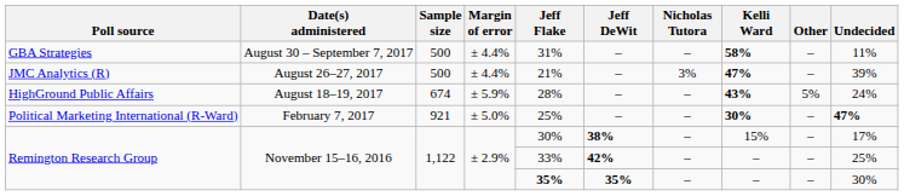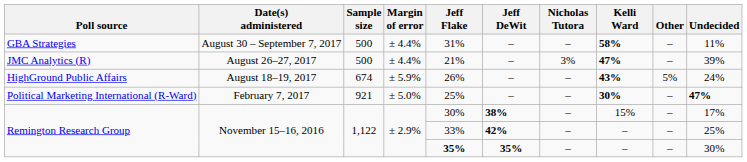 <table class="wikitable">
 <tr valign=bottom>
 <th>Poll source</th>
 <th>Date(s)<br>administered</th>
 <th>Sample<br>size</th>
 <th>Margin<br>of error</th>
 <th style="width:75px;">Jeff<br>Flake</th>
 <th style="width:75px;">Jeff<br>DeWit</th>
 <th style="width:75px;">Nicholas<br>Tutora</th>
 <th style="width:75px;">Kelli<br>Ward</th>
 <th>Other</th>
 <th>Undecided</th>
 </tr>
 <tr>
 <td><a href='#'>GBA Strategies</a></td>
 <td align=center>August 30 – September 7, 2017</td>
 <td align=center>500</td>
 <td align=center>± 4.4%</td>
 <td align=center>31%</td>
 <td align=center>–</td>
 <td align=center>–</td>
 <td><strong>58%</strong></td>
 <td align=center>–</td>
 <td align=center>11%</td>
 </tr>
 <tr>
 <td><a href='#'>JMC Analytics (R)</a></td>
 <td align=center>August 26–27, 2017</td>
 <td align=center>500</td>
 <td align=center>± 4.4%</td>
 <td align=center>21%</td>
 <td align=center>–</td>
 <td align=center>3%</td>
 <td><strong>47%</strong></td>
 <td align=center>–</td>
 <td align=center>39%</td>
 </tr>
 <tr>
 <td><a href='#'>HighGround Public Affairs</a></td>
 <td align=center>August 18–19, 2017</td>
 <td align=center>674</td>
 <td align=center>± 5.9%</td>
-<td align=center>28%</td>
+<td align=center>26%</td>
 <td align=center>–</td>
 <td align=center>–</td>
 <td><strong>43%</strong></td>
 <td align=center>5%</td>
 <td align=center>24%</td>
 </tr>
 <tr>
 <td><a href='#'>Political Marketing International (R-Ward)</a></td>
 <td align=center>February 7, 2017</td>
 <td align=center>921</td>
 <td align=center>± 5.0%</td>
 <td align=center>25%</td>
 <td align=center>–</td>
 <td align=center>–</td>
 <td><strong>30%</strong></td>
 <td align=center>–</td>
 <td><strong>47%</strong></td>
 </tr>
 <tr>
 <td rowspan=3><a href='#'>Remington Research Group</a></td>
 <td rowspan="3" style="text-align:center;">November 15–16, 2016</td>
 <td rowspan="3" style="text-align:center;">1,122</td>
 <td rowspan="3" style="text-align:center;">± 2.9%</td>
 <td align=center>30%</td>
 <td><strong>38%</strong></td>
 <td align=center>–</td>
 <td align=center>15%</td>
 <td align=center>–</td>
 <td align=center>17%</td>
 </tr>
 <tr>
 <td align=center>33%</td>
 <td><strong>42%</strong></td>
 <td align=center>–</td>
 <td align=center>–</td>
 <td align=center>–</td>
 <td align=center>25%</td>
 </tr>
 <tr>
 <td align=center><strong>35%</strong></td>
 <td align=center><strong>35%</strong></td>
 <td align=center>–</td>
 <td align=center>–</td>
 <td align=center>–</td>
 <td align=center>30%</td>
 </tr>
 </table>
